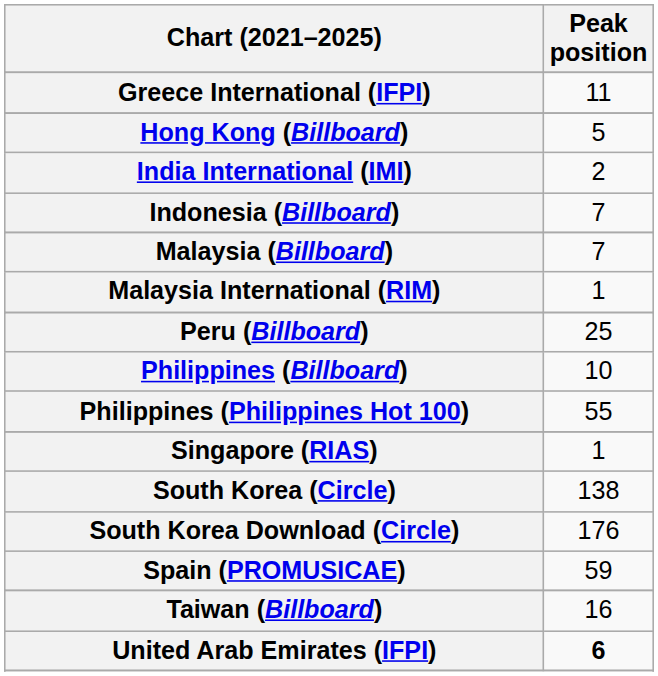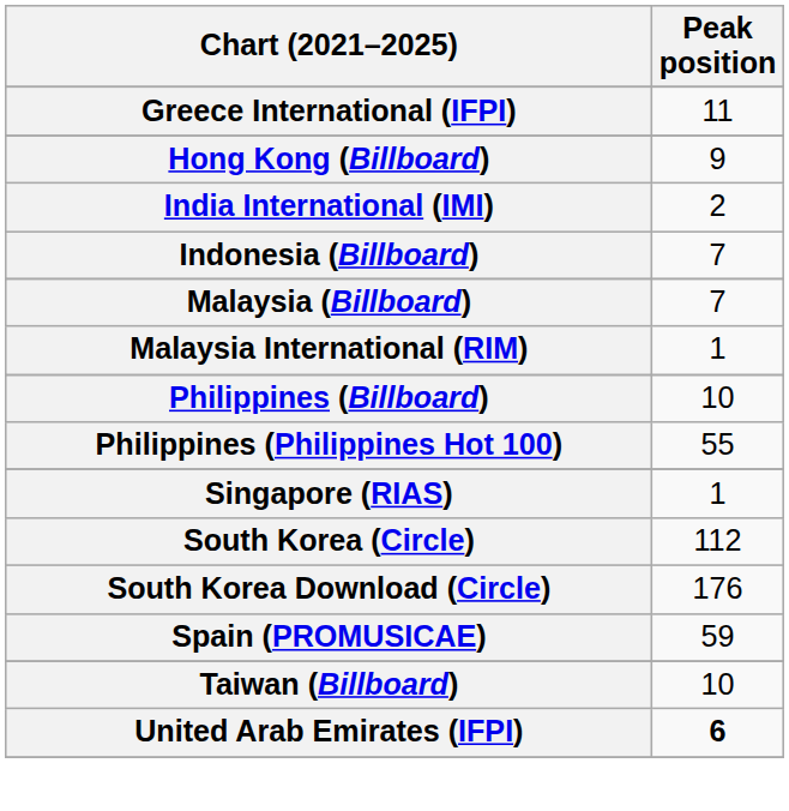 <table class="wikitable sortable plainrowheaders" style="text-align:center">
 <tr>
 <th scope="col" style="width:21em;">Chart (2021–2025)</th>
 <th scope="col">Peak<br>position</th>
 </tr>
 <tr>
 </tr>
 <tr>
 </tr>
 <tr>
 </tr>
 <tr>
 </tr>
 <tr>
 </tr>
 <tr>
 <th scope="row">Greece International (<a href='#'>IFPI</a>)</th>
 <td>11</td>
 </tr>
 <tr>
 </tr>
 <tr>
 <th scope="row"><a href='#'>Hong Kong</a> (<em><a href='#'>Billboard</a></em>)</th>
-<td>5</td>
+<td>9</td>
 </tr>
 <tr>
 <th scope="row"><a href='#'>India International</a> (<a href='#'>IMI</a>)</th>
 <td>2</td>
 </tr>
 <tr>
 <th scope="row">Indonesia (<em><a href='#'>Billboard</a></em>)</th>
 <td>7</td>
 </tr>
 <tr>
 </tr>
 <tr>
 <th scope="row">Malaysia (<em><a href='#'>Billboard</a></em>)</th>
 <td>7</td>
 </tr>
 <tr>
 <th scope="row">Malaysia International (<a href='#'>RIM</a>)</th>
 <td>1</td>
 </tr>
 <tr>
 </tr>
 <tr>
-<th scope="row">Peru (<em><a href='#'>Billboard</a></em>)</th>
-<td>25</td>
-</tr>
-<tr>
 <th scope="row"><a href='#'>Philippines</a> (<em><a href='#'>Billboard</a></em>)</th>
 <td>10</td>
 </tr>
 <tr>
 <th scope="row">Philippines (<a href='#'>Philippines Hot 100</a>)</th>
 <td>55</td>
 </tr>
 <tr>
 </tr>
 <tr>
 <th scope="row">Singapore (<a href='#'>RIAS</a>)</th>
 <td>1</td>
 </tr>
 <tr>
 <th scope="row">South Korea  (<a href='#'>Circle</a>)</th>
-<td>138</td>
+<td>112</td>
 </tr>
 <tr>
 <th scope="row">South Korea Download (<a href='#'>Circle</a>)</th>
 <td>176</td>
 </tr>
 <tr>
 <th scope="row">Spain (<a href='#'>PROMUSICAE</a>)</th>
 <td>59</td>
 </tr>
 <tr>
 </tr>
 <tr>
 </tr>
 <tr>
 <th scope="row">Taiwan (<em><a href='#'>Billboard</a></em>)</th>
-<td>16</td>
+<td>10</td>
 </tr>
 <tr>
 <th scope="row">United Arab Emirates (<a href='#'>IFPI</a>)</th>
 <td><strong>6</strong></td>
 </tr>
 <tr>
 </tr>
 <tr>
 </tr>
 </table>
